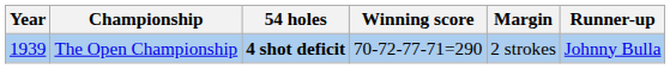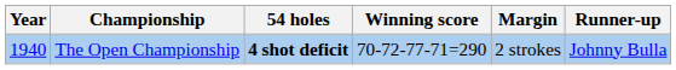 <table class="wikitable">
 <tr>
 <th>Year</th>
 <th>Championship</th>
 <th>54 holes</th>
 <th>Winning score</th>
 <th>Margin</th>
 <th>Runner-up</th>
 </tr>
 <tr style="background:#ABCDEF;">
-<td><a href='#'>1939</a></td>
+<td><a href='#'>1940</a></td>
 <td><a href='#'>The Open Championship</a></td>
 <td><strong>4 shot deficit</strong></td>
 <td>70-72-77-71=290</td>
 <td>2 strokes</td>
 <td> <a href='#'>Johnny Bulla</a></td>
 </tr>
 </table>
